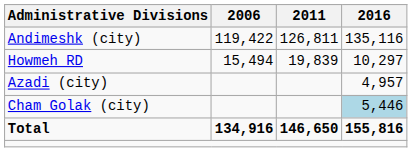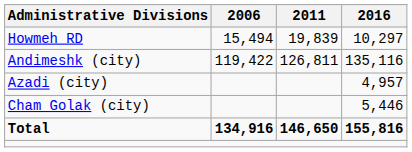 <table class="wikitable">
 <tr>
 <th>Administrative Divisions</th>
 <th>2006</th>
 <th>2011</th>
 <th>2016</th>
 </tr>
 <tr>
+<td><a href='#'>Howmeh RD</a></td>
+<td style="text-align: right;">15,494</td>
+<td style="text-align: right;">19,839</td>
+<td style="text-align: right;">10,297</td>
+</tr>
+<tr>
 <td><a href='#'>Andimeshk</a> (city)</td>
 <td style="text-align: right;">119,422</td>
 <td style="text-align: right;">126,811</td>
 <td style="text-align: right;">135,116</td>
-</tr>
-<tr>
-<td><a href='#'>Howmeh RD</a></td>
-<td style="text-align: right;">15,494</td>
-<td style="text-align: right;">19,839</td>
-<td style="text-align: right;">10,297</td>
 </tr>
 <tr>
 <td><a href='#'>Azadi</a> (city)</td>
 <td style="text-align: right;"></td>
 <td style="text-align: right;"></td>
 <td style="text-align: right;">4,957</td>
 </tr>
 <tr>
 <td><a href='#'>Cham Golak</a> (city)</td>
 <td style="text-align: right;"></td>
 <td style="text-align: right;"></td>
-<td style="background: lightblue; text-align: right;">5,446</td>
+<td style="text-align: right;">5,446</td>
 </tr>
 <tr>
 <td><strong>Total</strong></td>
 <td style="text-align: right;"><strong>134,916</strong></td>
 <td style="text-align: right;"><strong>146,650</strong></td>
 <td style="text-align: right;"><strong>155,816</strong></td>
 </tr>
 <tr>
 <td colspan=4></td>
 </tr>
 </table>
